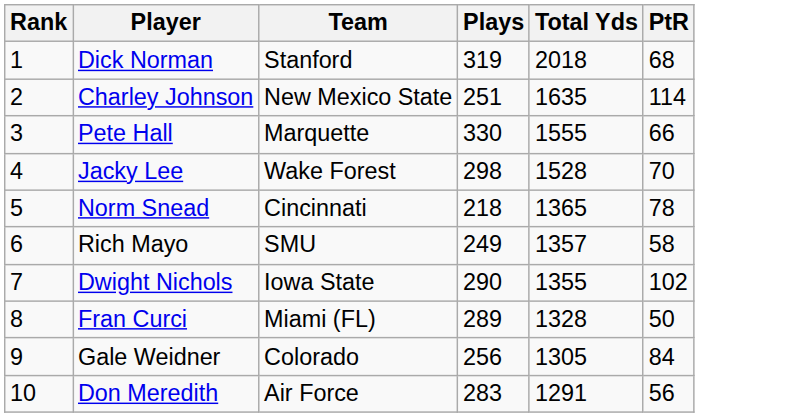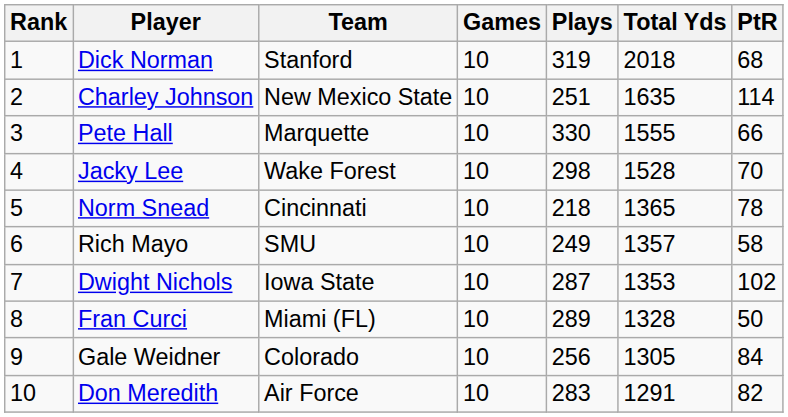 <table class="wikitable sortable">
 <tr>
 <th>Rank</th>
 <th>Player</th>
 <th>Team</th>
+<th>Games</th>
 <th>Plays</th>
 <th>Total Yds</th>
 <th>PtR</th>
 </tr>
 <tr>
 <td>1</td>
 <td><a href='#'>Dick Norman</a></td>
 <td>Stanford</td>
+<td>10</td>
 <td>319</td>
 <td>2018</td>
 <td>68</td>
 </tr>
 <tr>
 <td>2</td>
 <td><a href='#'>Charley Johnson</a></td>
 <td>New Mexico State</td>
+<td>10</td>
 <td>251</td>
 <td>1635</td>
 <td>114</td>
 </tr>
 <tr>
 <td>3</td>
 <td><a href='#'>Pete Hall</a></td>
 <td>Marquette</td>
+<td>10</td>
 <td>330</td>
 <td>1555</td>
 <td>66</td>
 </tr>
 <tr>
 <td>4</td>
 <td><a href='#'>Jacky Lee</a></td>
 <td>Wake Forest</td>
+<td>10</td>
 <td>298</td>
 <td>1528</td>
 <td>70</td>
 </tr>
 <tr>
 <td>5</td>
 <td><a href='#'>Norm Snead</a></td>
 <td>Cincinnati</td>
+<td>10</td>
 <td>218</td>
 <td>1365</td>
 <td>78</td>
 </tr>
 <tr>
 <td>6</td>
 <td>Rich Mayo</td>
 <td>SMU</td>
+<td>10</td>
 <td>249</td>
 <td>1357</td>
 <td>58</td>
 </tr>
 <tr>
 <td>7</td>
 <td><a href='#'>Dwight Nichols</a></td>
 <td>Iowa State</td>
-<td>290</td>
-<td>1355</td>
+<td>10</td>
+<td>287</td>
+<td>1353</td>
 <td>102</td>
 </tr>
 <tr>
 <td>8</td>
 <td><a href='#'>Fran Curci</a></td>
 <td>Miami (FL)</td>
+<td>10</td>
 <td>289</td>
 <td>1328</td>
 <td>50</td>
 </tr>
 <tr>
 <td>9</td>
 <td>Gale Weidner</td>
 <td>Colorado</td>
+<td>10</td>
 <td>256</td>
 <td>1305</td>
 <td>84</td>
 </tr>
 <tr>
 <td>10</td>
 <td><a href='#'>Don Meredith</a></td>
 <td>Air Force</td>
+<td>10</td>
 <td>283</td>
 <td>1291</td>
-<td>56</td>
+<td>82</td>
 </tr>
 </table>
